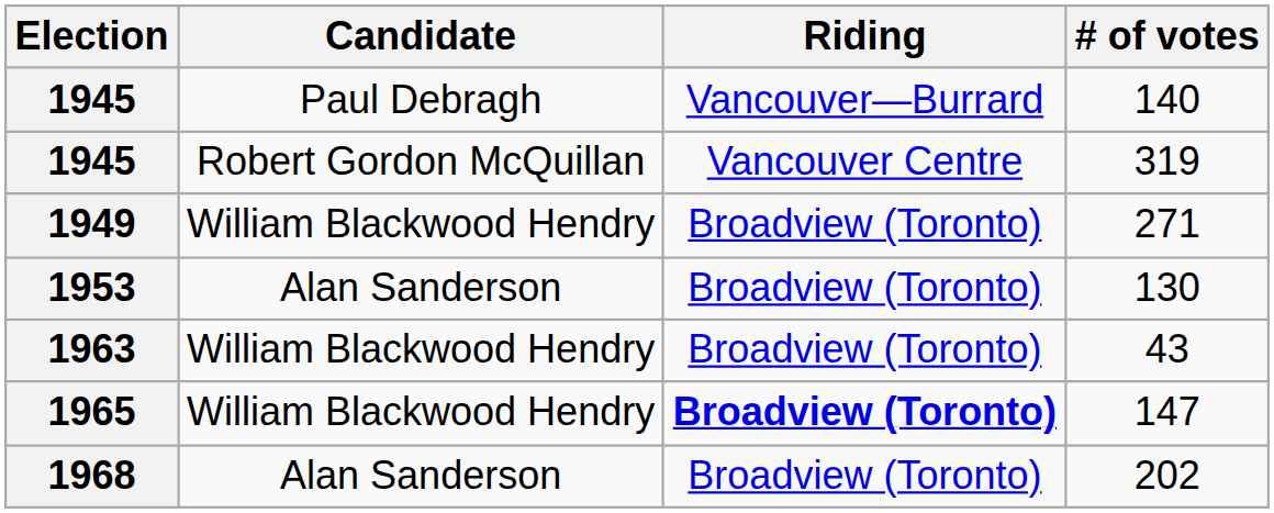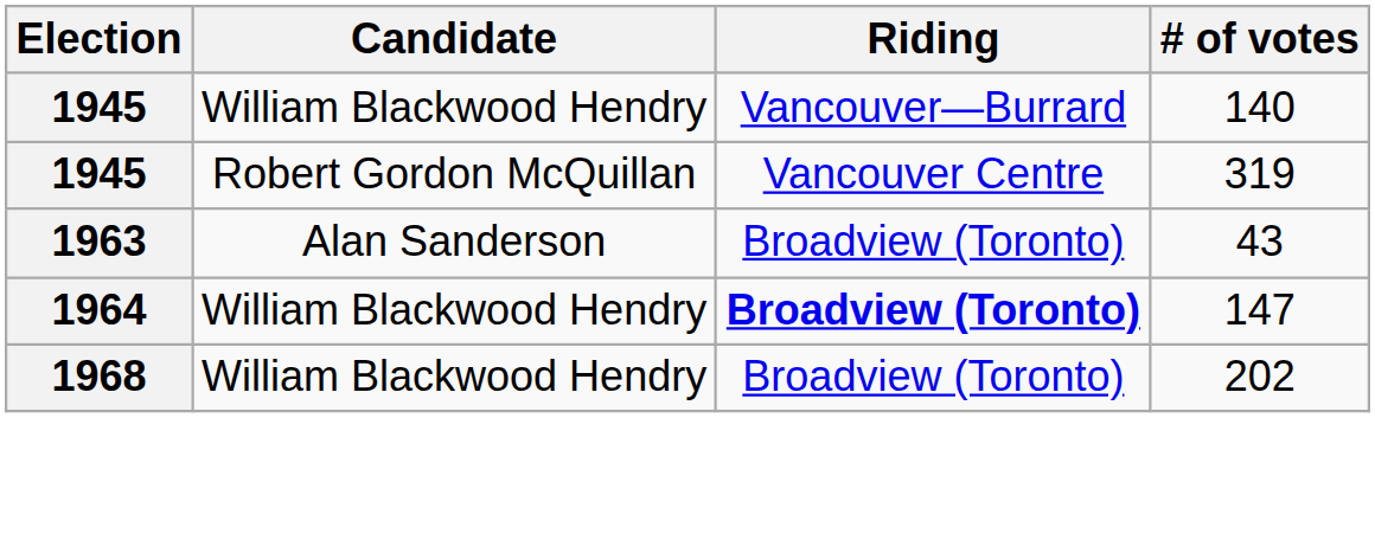 <table class="wikitable" style="text-align:center;">
 <tr>
 <th>Election</th>
 <th>Candidate</th>
 <th>Riding</th>
 <th># of votes</th>
 </tr>
 <tr>
 <th>1945</th>
-<td>Paul Debragh</td>
+<td>William Blackwood Hendry</td>
 <td><a href='#'>Vancouver—Burrard</a></td>
 <td>140</td>
 </tr>
 <tr>
 <th>1945</th>
 <td>Robert Gordon  McQuillan</td>
 <td><a href='#'>Vancouver Centre</a></td>
 <td>319</td>
 </tr>
 <tr>
-<th>1949</th>
-<td>William Blackwood Hendry</td>
-<td><a href='#'>Broadview (Toronto)</a></td>
-<td>271</td>
-</tr>
-<tr>
-<th>1953</th>
+<th>1963</th>
 <td>Alan Sanderson</td>
-<td><a href='#'>Broadview (Toronto)</a></td>
-<td>130</td>
-</tr>
-<tr>
-<th>1963</th>
-<td>William Blackwood Hendry</td>
 <td><a href='#'>Broadview (Toronto)</a></td>
 <td>43</td>
 </tr>
 <tr>
-<th>1965</th>
+<th>1964</th>
 <td>William Blackwood Hendry</td>
 <td><strong><a href='#'>Broadview (Toronto)</a></strong></td>
 <td>147</td>
 </tr>
 <tr>
 <th>1968</th>
-<td>Alan Sanderson</td>
+<td>William Blackwood Hendry</td>
 <td><a href='#'>Broadview (Toronto)</a></td>
 <td>202</td>
 </tr>
 </table>
